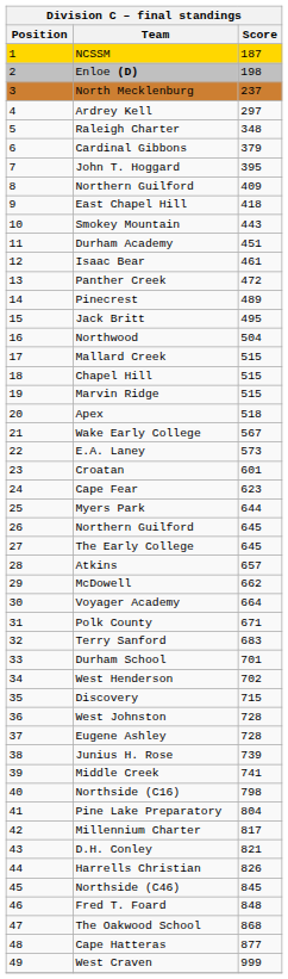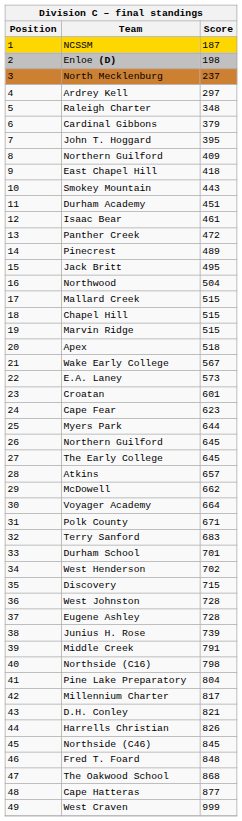 <table class="wikitable collapsible collapsed" style="float:right; width:310px">
 <tr>
 <th colspan=3>Division C – final standings</th>
 </tr>
 <tr>
 <th>Position</th>
 <th>Team</th>
 <th>Score</th>
 </tr>
 <tr style="background:#ffd700; color:black">
 <td>1</td>
 <td>NCSSM</td>
 <td>187</td>
 </tr>
 <tr style="background:#c0c0c0; color:black">
 <td>2</td>
 <td>Enloe <strong>(D)</strong></td>
 <td>198</td>
 </tr>
 <tr style="background:#cd7f32; color:black">
 <td>3</td>
 <td>North Mecklenburg</td>
 <td>237</td>
 </tr>
 <tr>
 <td>4</td>
 <td>Ardrey Kell</td>
 <td>297</td>
 </tr>
 <tr>
 <td>5</td>
 <td>Raleigh Charter</td>
 <td>348</td>
 </tr>
 <tr>
 <td>6</td>
 <td>Cardinal Gibbons</td>
 <td>379</td>
 </tr>
 <tr>
 <td>7</td>
 <td>John T. Hoggard</td>
 <td>395</td>
 </tr>
 <tr>
 <td>8</td>
 <td>Northern Guilford</td>
 <td>409</td>
 </tr>
 <tr>
 <td>9</td>
 <td>East Chapel Hill</td>
 <td>418</td>
 </tr>
 <tr>
 <td>10</td>
 <td>Smokey Mountain</td>
 <td>443</td>
 </tr>
 <tr>
 <td>11</td>
 <td>Durham Academy</td>
 <td>451</td>
 </tr>
 <tr>
 <td>12</td>
 <td>Isaac Bear</td>
 <td>461</td>
 </tr>
 <tr>
 <td>13</td>
 <td>Panther Creek</td>
 <td>472</td>
 </tr>
 <tr>
 <td>14</td>
 <td>Pinecrest</td>
 <td>489</td>
 </tr>
 <tr>
 <td>15</td>
 <td>Jack Britt</td>
 <td>495</td>
 </tr>
 <tr>
 <td>16</td>
 <td>Northwood</td>
 <td>504</td>
 </tr>
 <tr>
 <td>17</td>
 <td>Mallard Creek</td>
 <td>515</td>
 </tr>
 <tr>
 <td>18</td>
 <td>Chapel Hill</td>
 <td>515</td>
 </tr>
 <tr>
 <td>19</td>
 <td>Marvin Ridge</td>
 <td>515</td>
 </tr>
 <tr>
 <td>20</td>
 <td>Apex</td>
 <td>518</td>
 </tr>
 <tr>
 <td>21</td>
 <td>Wake Early College</td>
 <td>567</td>
 </tr>
 <tr>
 <td>22</td>
 <td>E.A. Laney</td>
 <td>573</td>
 </tr>
 <tr>
 <td>23</td>
 <td>Croatan</td>
 <td>601</td>
 </tr>
 <tr>
 <td>24</td>
 <td>Cape Fear</td>
 <td>623</td>
 </tr>
 <tr>
 <td>25</td>
 <td>Myers Park</td>
 <td>644</td>
 </tr>
 <tr>
 <td>26</td>
 <td>Northern Guilford</td>
 <td>645</td>
 </tr>
 <tr>
 <td>27</td>
 <td>The Early College</td>
 <td>645</td>
 </tr>
 <tr>
 <td>28</td>
 <td>Atkins</td>
 <td>657</td>
 </tr>
 <tr>
 <td>29</td>
 <td>McDowell</td>
 <td>662</td>
 </tr>
 <tr>
 <td>30</td>
 <td>Voyager Academy</td>
 <td>664</td>
 </tr>
 <tr>
 <td>31</td>
 <td>Polk County</td>
 <td>671</td>
 </tr>
 <tr>
 <td>32</td>
 <td>Terry Sanford</td>
 <td>683</td>
 </tr>
 <tr>
 <td>33</td>
 <td>Durham School</td>
 <td>701</td>
 </tr>
 <tr>
 <td>34</td>
 <td>West Henderson</td>
 <td>702</td>
 </tr>
 <tr>
 <td>35</td>
 <td>Discovery</td>
 <td>715</td>
 </tr>
 <tr>
 <td>36</td>
 <td>West Johnston</td>
 <td>728</td>
 </tr>
 <tr>
 <td>37</td>
 <td>Eugene Ashley</td>
 <td>728</td>
 </tr>
 <tr>
 <td>38</td>
 <td>Junius H. Rose</td>
 <td>739</td>
 </tr>
 <tr>
 <td>39</td>
 <td>Middle Creek</td>
-<td>741</td>
+<td>791</td>
 </tr>
 <tr>
 <td>40</td>
 <td>Northside (C16)</td>
 <td>798</td>
 </tr>
 <tr>
 <td>41</td>
 <td>Pine Lake Preparatory</td>
 <td>804</td>
 </tr>
 <tr>
 <td>42</td>
 <td>Millennium Charter</td>
 <td>817</td>
 </tr>
 <tr>
 <td>43</td>
 <td>D.H. Conley</td>
 <td>821</td>
 </tr>
 <tr>
 <td>44</td>
 <td>Harrells Christian</td>
 <td>826</td>
 </tr>
 <tr>
 <td>45</td>
 <td>Northside (C46)</td>
 <td>845</td>
 </tr>
 <tr>
 <td>46</td>
 <td>Fred T. Foard</td>
 <td>848</td>
 </tr>
 <tr>
 <td>47</td>
 <td>The Oakwood School</td>
 <td>868</td>
 </tr>
 <tr>
 <td>48</td>
 <td>Cape Hatteras</td>
 <td>877</td>
 </tr>
 <tr>
 <td>49</td>
 <td>West Craven</td>
 <td>999</td>
 </tr>
 <tr>
 </tr>
 </table>
